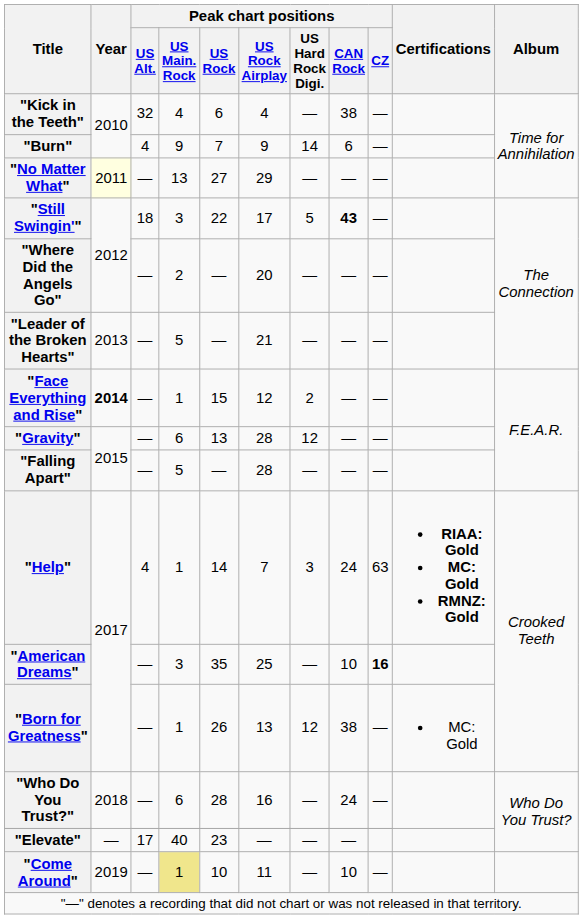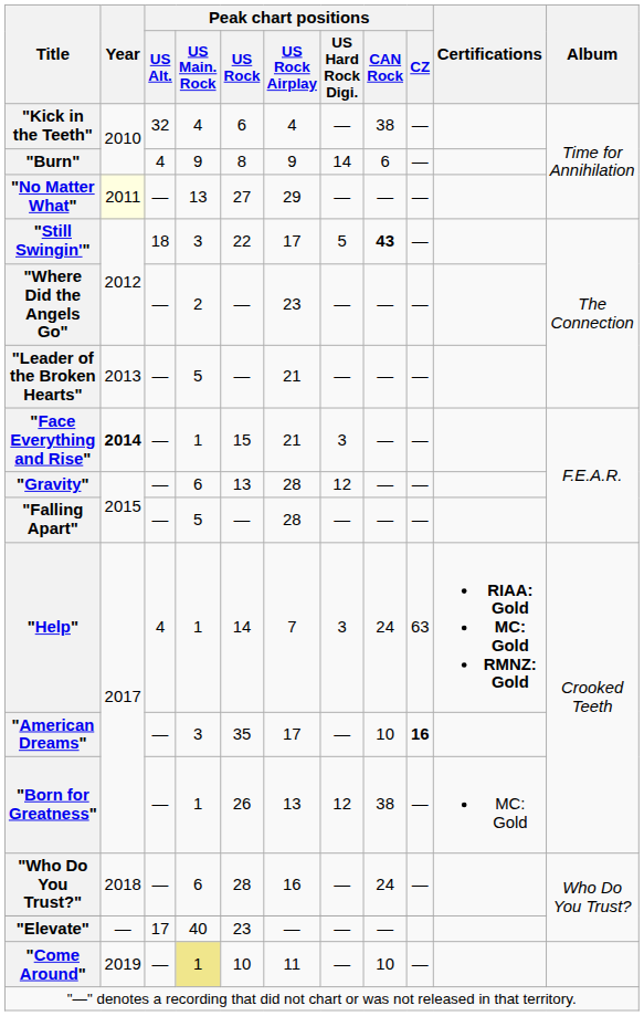 <table class="wikitable plainrowheaders" style="text-align:center;">
 <tr>
 <th scope="col" rowspan="2" style="width:16em;">Title</th>
 <th scope="col" rowspan="2" style="width:1em;">Year</th>
 <th scope="col" colspan="7">Peak chart positions</th>
 <th scope="col" rowspan="2">Certifications</th>
 <th scope="col" rowspan="2" style="width:14em;">Album</th>
 </tr>
 <tr>
 <th scope="col" style="width:3em;font-size:90%;"><a href='#'>US<br>Alt.</a><br></th>
 <th scope="col" style="width:3em;font-size:90%;"><a href='#'>US<br>Main. Rock</a><br></th>
 <th scope="col" style="width:3em;font-size:90%;"><a href='#'>US<br>Rock</a><br></th>
 <th scope="col" style="width:3em;font-size:90%;"><a href='#'>US<br>Rock Airplay</a></th>
 <th scope="col" style="width:3em;font-size:90%;">US Hard Rock Digi.</th>
 <th scope="col" style="width:3em;font-size:90%;"><a href='#'>CAN<br>Rock</a><br></th>
 <th scope="col" style="width:3em;font-size:90%;"><a href='#'>CZ</a><br></th>
 </tr>
 <tr>
 <th scope="row">"Kick in the Teeth"</th>
 <td rowspan="2">2010</td>
 <td>32</td>
 <td>4</td>
 <td>6</td>
 <td>4</td>
 <td>—</td>
 <td>38</td>
 <td>—</td>
 <td></td>
 <td rowspan="3"><em>Time for Annihilation</em></td>
 </tr>
 <tr>
 <th scope="row">"Burn"</th>
 <td>4</td>
 <td>9</td>
-<td>7</td>
+<td>8</td>
 <td>9</td>
 <td>14</td>
 <td>6</td>
 <td>—</td>
 <td></td>
 </tr>
 <tr>
 <th scope="row">"<a href='#'>No Matter What</a>"</th>
 <td style="background: lightyellow;">2011</td>
 <td>—</td>
 <td>13</td>
 <td>27</td>
 <td>29</td>
 <td>—</td>
 <td>—</td>
 <td>—</td>
 <td></td>
 </tr>
 <tr>
 <th scope="row">"<a href='#'>Still Swingin'</a>"</th>
 <td rowspan="2">2012</td>
 <td>18</td>
 <td>3</td>
 <td>22</td>
 <td>17</td>
 <td>5</td>
 <td><strong>43</strong></td>
 <td>—</td>
 <td></td>
 <td rowspan="3"><em>The Connection</em></td>
 </tr>
 <tr>
 <th scope="row">"Where Did the Angels Go"</th>
 <td>—</td>
 <td>2</td>
 <td>—</td>
-<td>20</td>
+<td>23</td>
 <td>—</td>
 <td>—</td>
 <td>—</td>
 <td></td>
 </tr>
 <tr>
 <th scope="row">"Leader of the Broken Hearts"</th>
 <td>2013</td>
 <td>—</td>
 <td>5</td>
 <td>—</td>
 <td>21</td>
 <td>—</td>
 <td>—</td>
 <td>—</td>
 <td></td>
 </tr>
 <tr>
 <th scope="row">"<a href='#'>Face Everything and Rise</a>"</th>
 <td><strong>2014</strong></td>
 <td>—</td>
 <td>1</td>
 <td>15</td>
-<td>12</td>
-<td>2</td>
+<td>21</td>
+<td>3</td>
 <td>—</td>
 <td>—</td>
 <td></td>
 <td rowspan="3"><em>F.E.A.R.</em></td>
 </tr>
 <tr>
 <th scope="row">"<a href='#'>Gravity</a>"<br></th>
 <td rowspan="2">2015</td>
 <td>—</td>
 <td>6</td>
 <td>13</td>
 <td>28</td>
 <td>12</td>
 <td>—</td>
 <td>—</td>
 <td></td>
 </tr>
 <tr>
 <th scope="row">"Falling Apart"</th>
 <td>—</td>
 <td>5</td>
 <td>—</td>
 <td>28</td>
 <td>—</td>
 <td>—</td>
 <td>—</td>
 <td></td>
 </tr>
 <tr>
 <th scope="row">"<a href='#'>Help</a>"</th>
 <td rowspan="3">2017</td>
 <td>4</td>
 <td>1</td>
 <td>14</td>
 <td>7</td>
 <td>3</td>
 <td>24</td>
 <td>63</td>
 <td><strong><br><ul><li>RIAA: Gold</li><li>MC: Gold</li><li>RMNZ: Gold</li></ul></strong></td>
 <td rowspan="3"><em>Crooked Teeth</em></td>
 </tr>
 <tr>
 <th scope="row">"<a href='#'>American Dreams</a>"</th>
 <td>—</td>
 <td>3</td>
 <td>35</td>
-<td>25</td>
+<td>17</td>
 <td>—</td>
 <td>10</td>
 <td><strong>16</strong></td>
 <td></td>
 </tr>
 <tr>
 <th scope="row">"<a href='#'>Born for Greatness</a>"</th>
 <td>—</td>
 <td>1</td>
 <td>26</td>
 <td>13</td>
 <td>12</td>
 <td>38</td>
 <td>—</td>
 <td><br><ul><li>MC: Gold</li></ul></td>
 </tr>
 <tr>
 <th scope="row">"Who Do You Trust?"</th>
 <td rowspan="2">2018</td>
 <td>—</td>
 <td>6</td>
 <td>28</td>
 <td>16</td>
 <td>—</td>
 <td>24</td>
 <td>—</td>
 <td></td>
 <td rowspan="3"><em>Who Do You Trust?</em></td>
 </tr>
 <tr>
 </tr>
 <tr>
 <th scope="row">"Elevate"</th>
 <td>—</td>
 <td>17</td>
 <td>40</td>
 <td>23</td>
 <td>—</td>
 <td>—</td>
 <td>—</td>
 <td></td>
 </tr>
 <tr>
 <th scope="row">"<a href='#'>Come Around</a>"</th>
 <td>2019</td>
 <td>—</td>
 <td style="background: khaki;">1</td>
 <td>10</td>
 <td>11</td>
 <td>—</td>
 <td>10</td>
 <td>—</td>
 <td></td>
 </tr>
 <tr>
 <td colspan="15" style="font-size:90%">"—" denotes a recording that did not chart or was not released in that territory.</td>
 </tr>
 </table>
